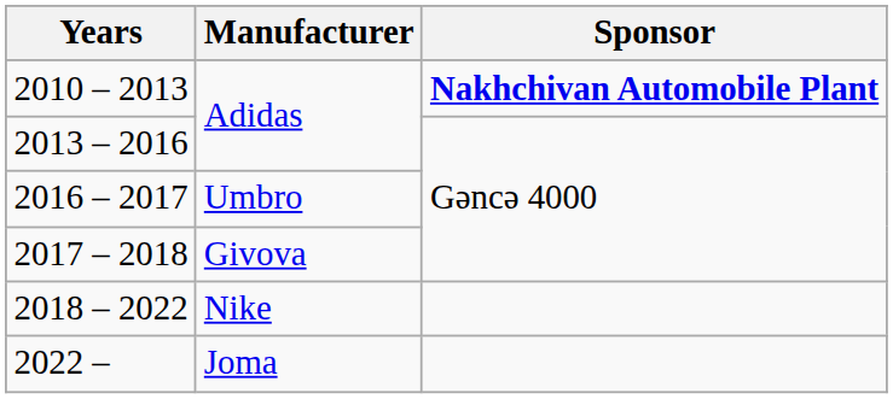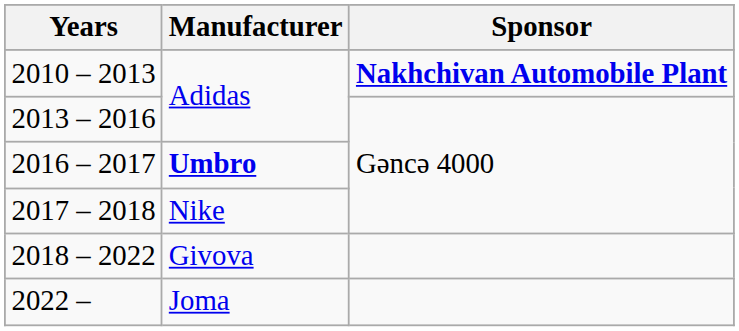 <table class="wikitable">
 <tr>
 <th>Years</th>
 <th>Manufacturer</th>
 <th>Sponsor</th>
 </tr>
 <tr>
 <td>2010 – 2013</td>
 <td rowspan="2"> <a href='#'>Adidas</a></td>
 <td><strong> <a href='#'>Nakhchivan Automobile Plant</a></strong></td>
 </tr>
 <tr>
 <td>2013 – 2016</td>
 <td rowspan="3"> Gəncə 4000</td>
 </tr>
 <tr>
 <td>2016 – 2017</td>
-<td> <a href='#'>Umbro</a></td>
+<td><strong> <a href='#'>Umbro</a></strong></td>
 </tr>
 <tr>
 <td>2017 – 2018</td>
-<td> <a href='#'>Givova</a></td>
+<td> <a href='#'>Nike</a></td>
 </tr>
 <tr>
 <td>2018 – 2022</td>
-<td> <a href='#'>Nike</a></td>
+<td> <a href='#'>Givova</a></td>
 </tr>
 <tr>
 <td>2022 –</td>
 <td> <a href='#'>Joma</a></td>
 <td></td>
 </tr>
 </table>
